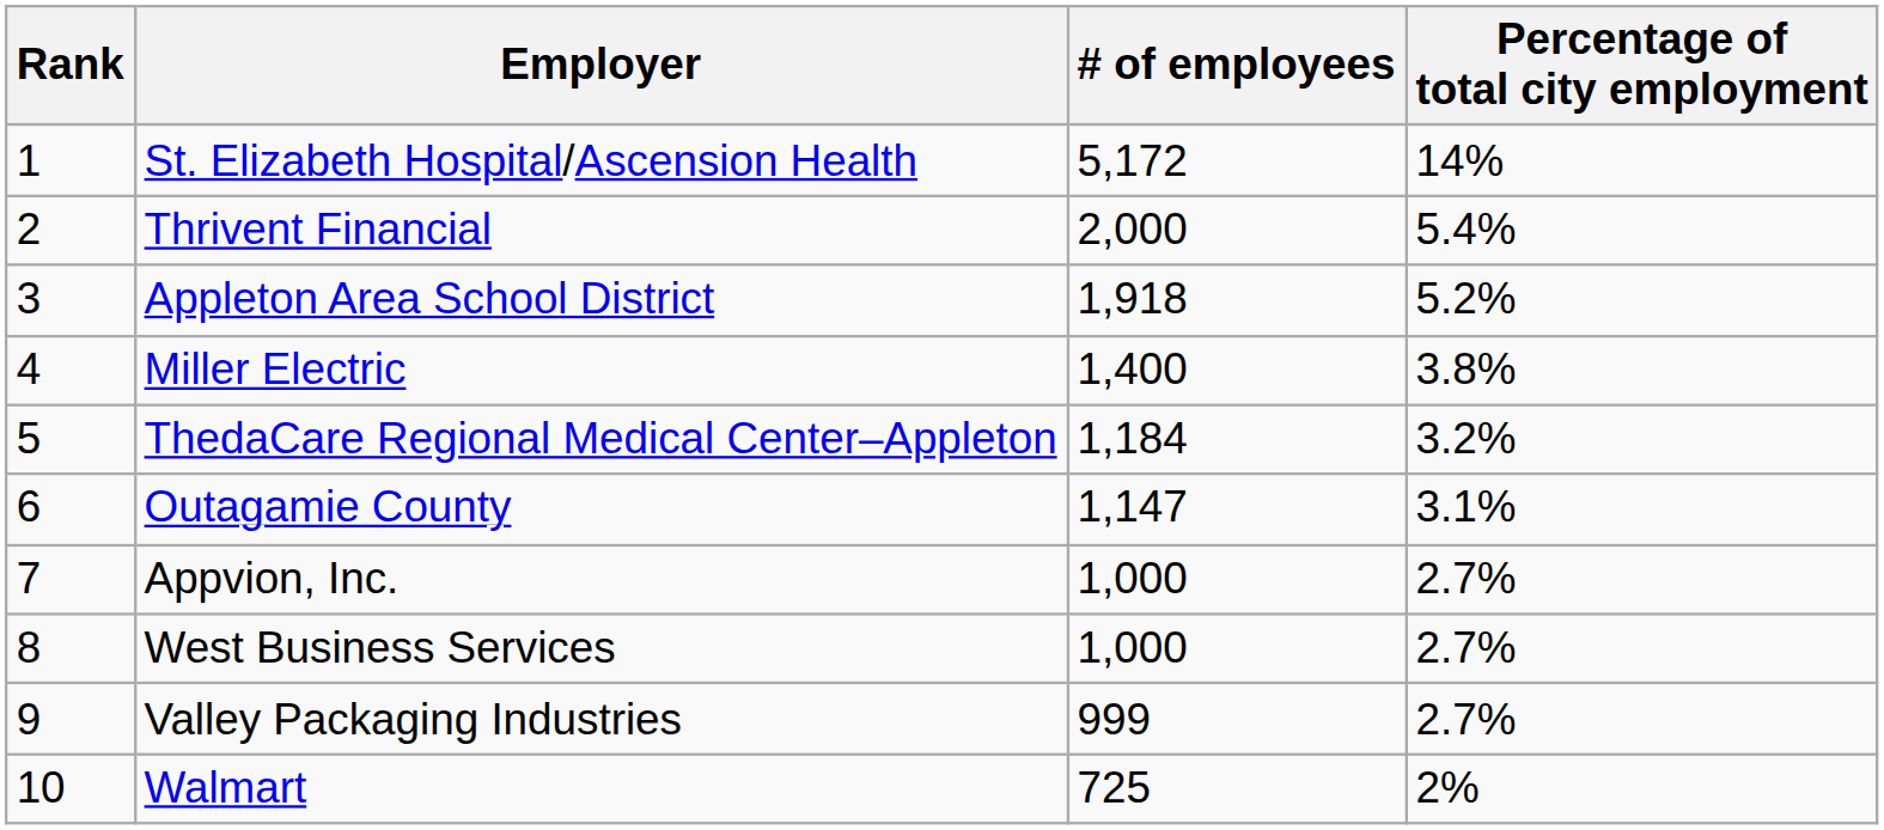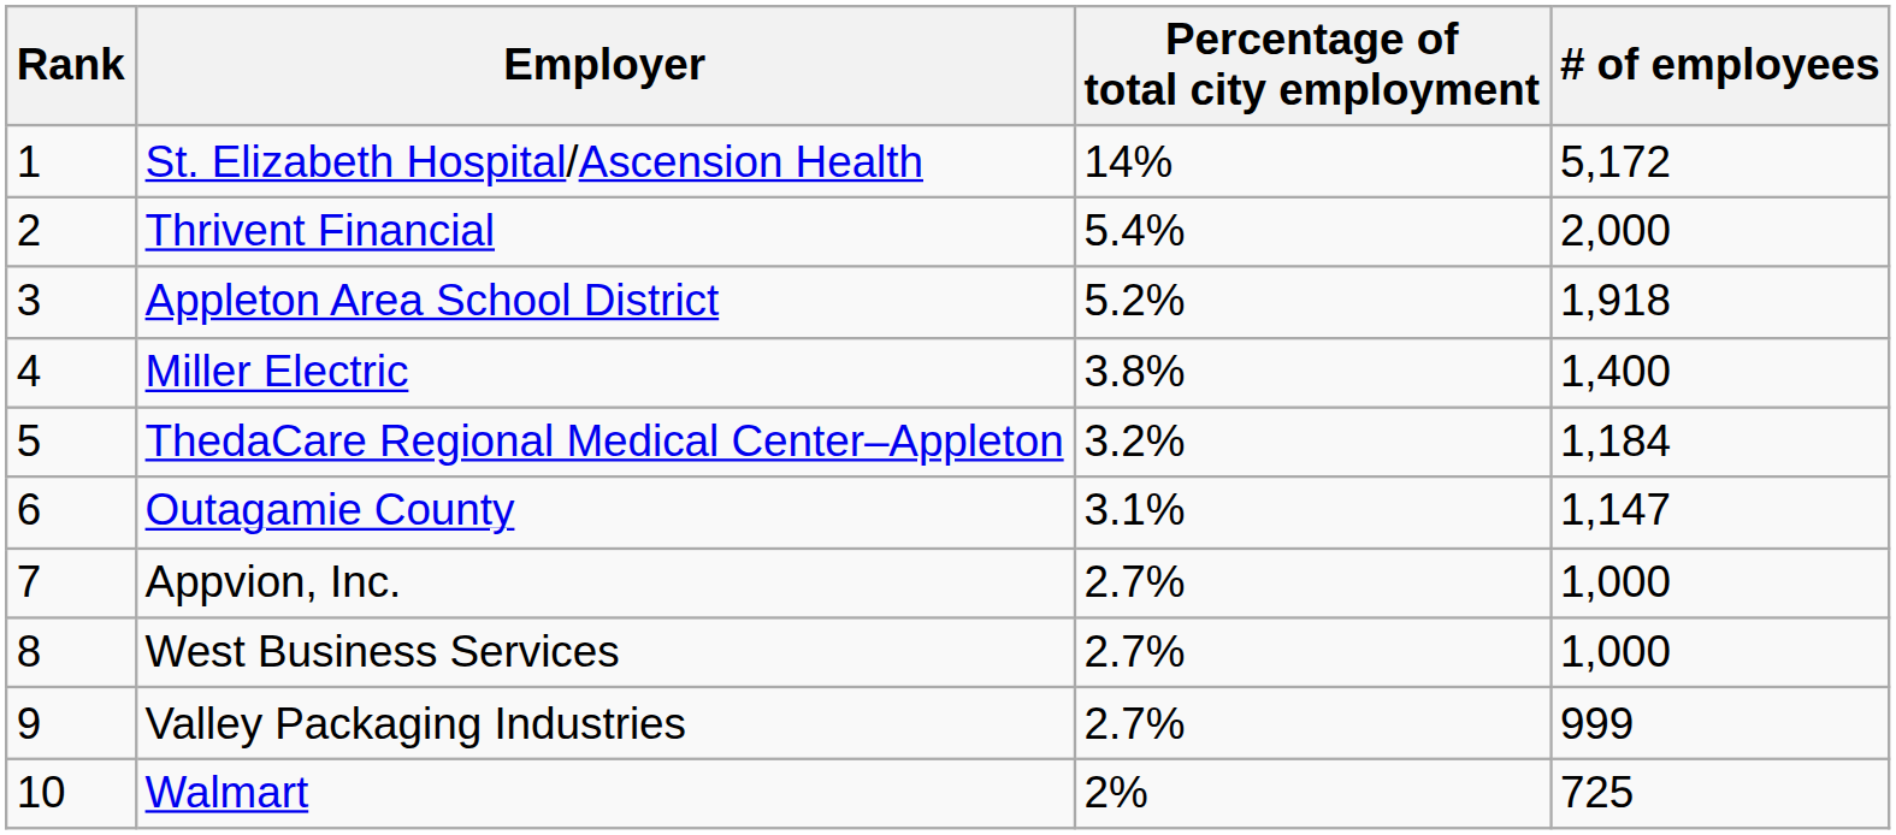 <table class="wikitable">
 <tr>
 <th>Rank</th>
 <th>Employer</th>
+<th>Percentage of<br>total city employment</th>
 <th># of employees</th>
-<th>Percentage of<br>total city employment</th>
 </tr>
 <tr>
 <td>1</td>
 <td><a href='#'>St. Elizabeth Hospital</a>/<a href='#'>Ascension Health</a></td>
+<td>14%</td>
 <td>5,172</td>
-<td>14%</td>
 </tr>
 <tr>
 <td>2</td>
 <td><a href='#'>Thrivent Financial</a></td>
+<td>5.4%</td>
 <td>2,000</td>
-<td>5.4%</td>
 </tr>
 <tr>
 <td>3</td>
 <td><a href='#'>Appleton Area School District</a></td>
+<td>5.2%</td>
 <td>1,918</td>
-<td>5.2%</td>
 </tr>
 <tr>
 <td>4</td>
 <td><a href='#'>Miller Electric</a></td>
+<td>3.8%</td>
 <td>1,400</td>
-<td>3.8%</td>
 </tr>
 <tr>
 <td>5</td>
 <td><a href='#'>ThedaCare Regional Medical Center–Appleton</a></td>
+<td>3.2%</td>
 <td>1,184</td>
-<td>3.2%</td>
 </tr>
 <tr>
 <td>6</td>
 <td><a href='#'>Outagamie County</a></td>
+<td>3.1%</td>
 <td>1,147</td>
-<td>3.1%</td>
 </tr>
 <tr>
 <td>7</td>
 <td>Appvion, Inc.</td>
+<td>2.7%</td>
 <td>1,000</td>
-<td>2.7%</td>
 </tr>
 <tr>
 <td>8</td>
 <td>West Business Services</td>
+<td>2.7%</td>
 <td>1,000</td>
-<td>2.7%</td>
 </tr>
 <tr>
 <td>9</td>
 <td>Valley Packaging Industries</td>
+<td>2.7%</td>
 <td>999</td>
-<td>2.7%</td>
 </tr>
 <tr>
 <td>10</td>
 <td><a href='#'>Walmart</a></td>
+<td>2%</td>
 <td>725</td>
-<td>2%</td>
 </tr>
 </table>
